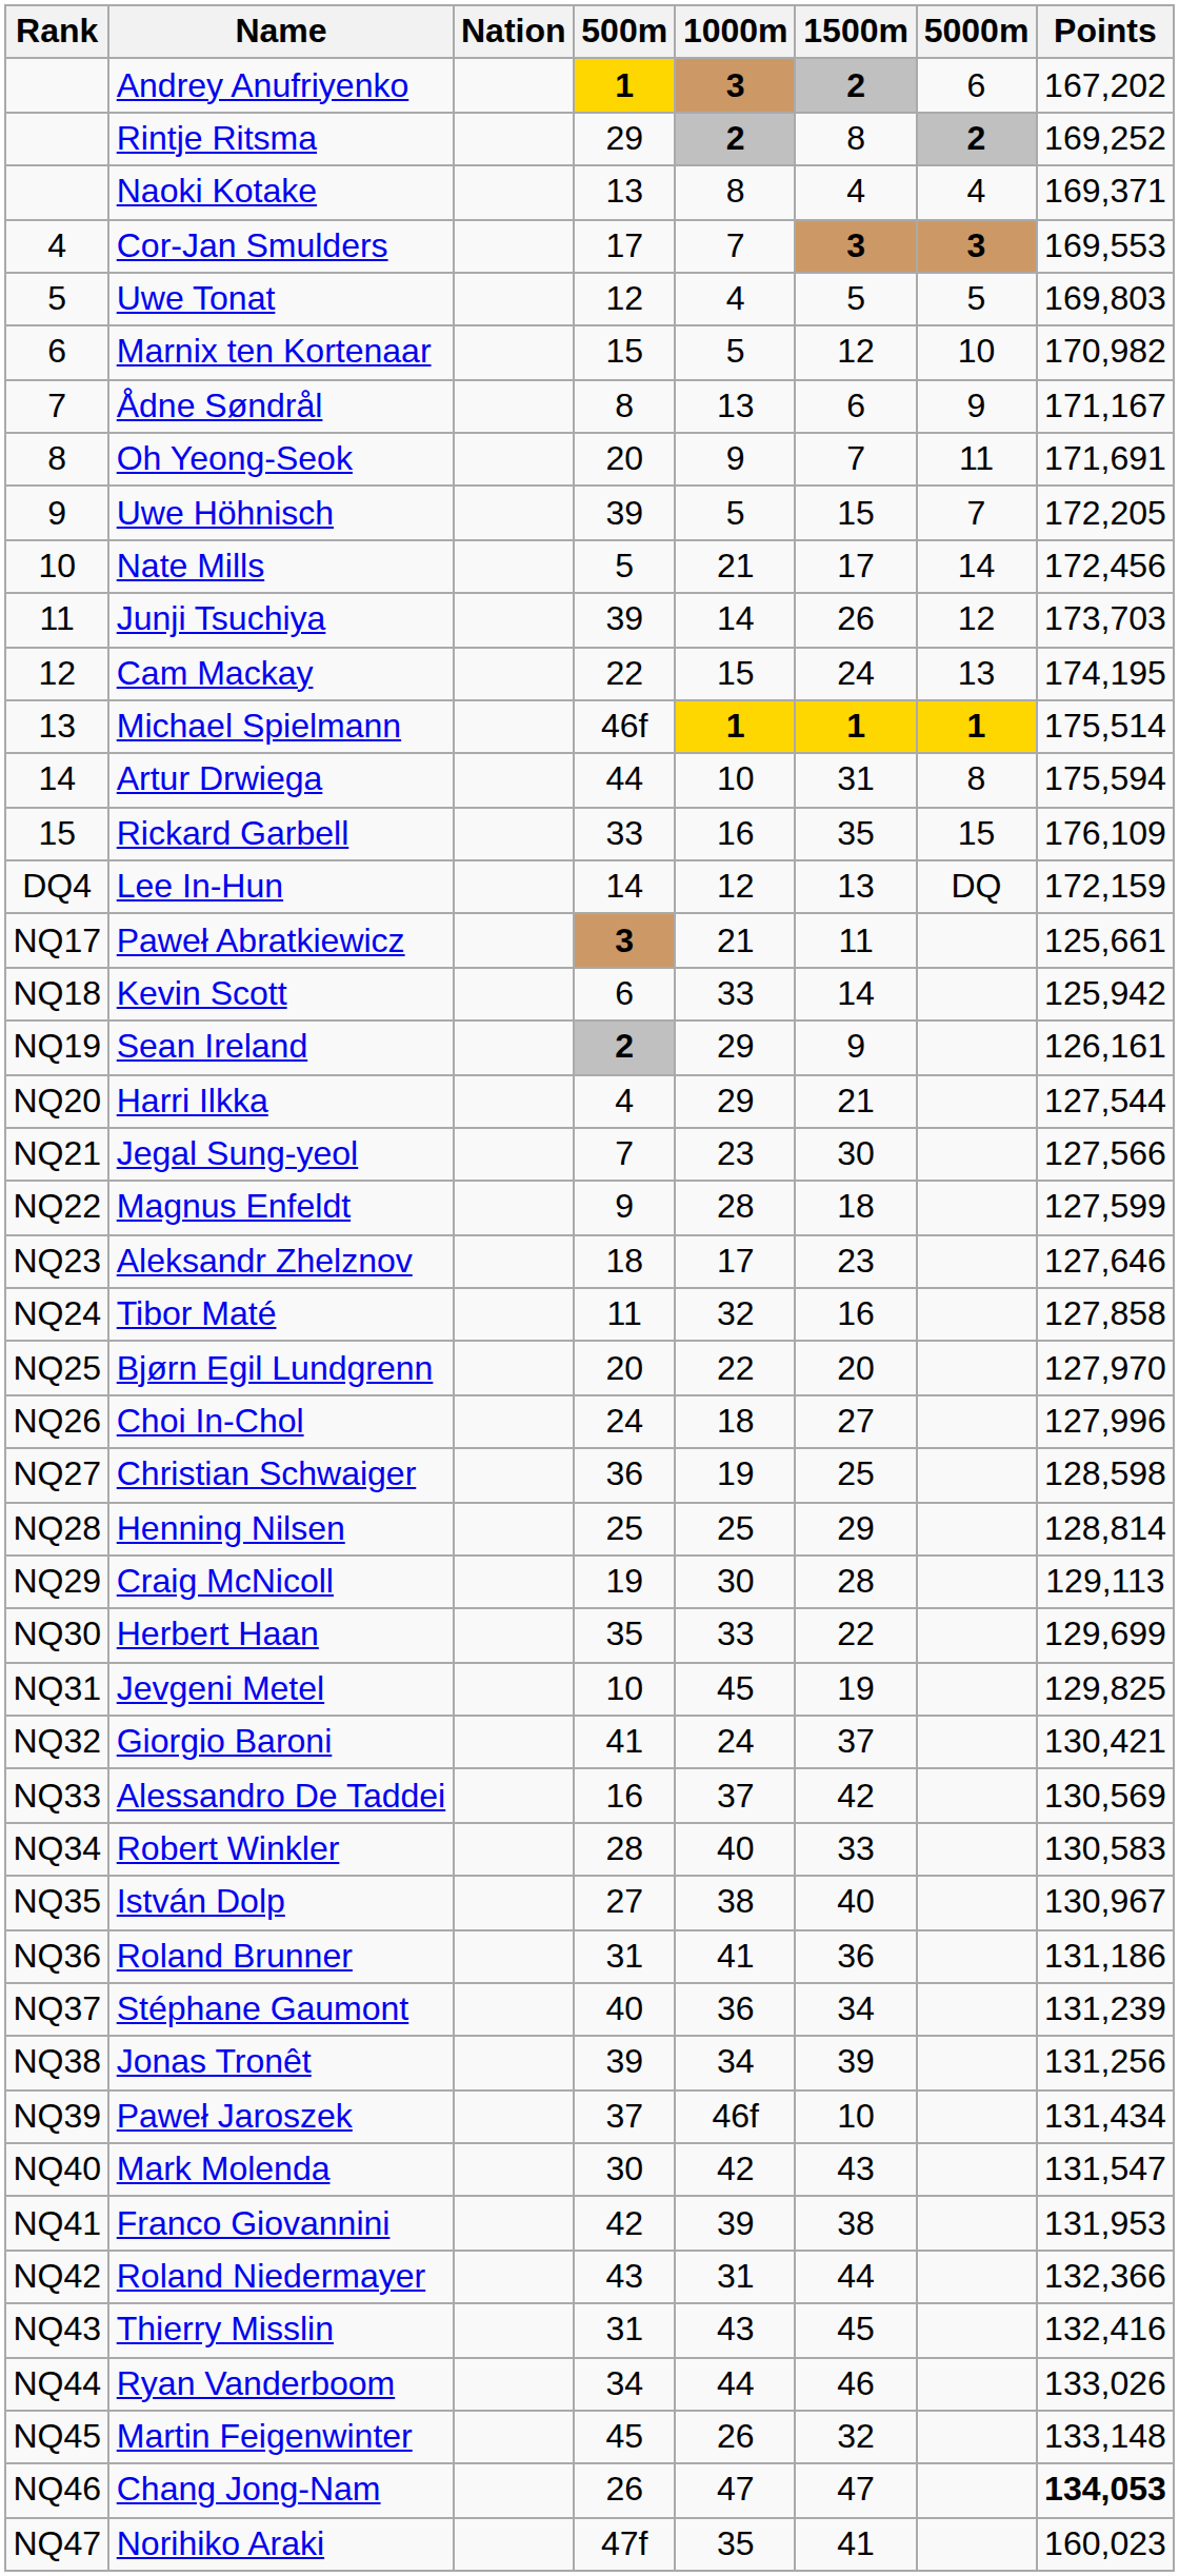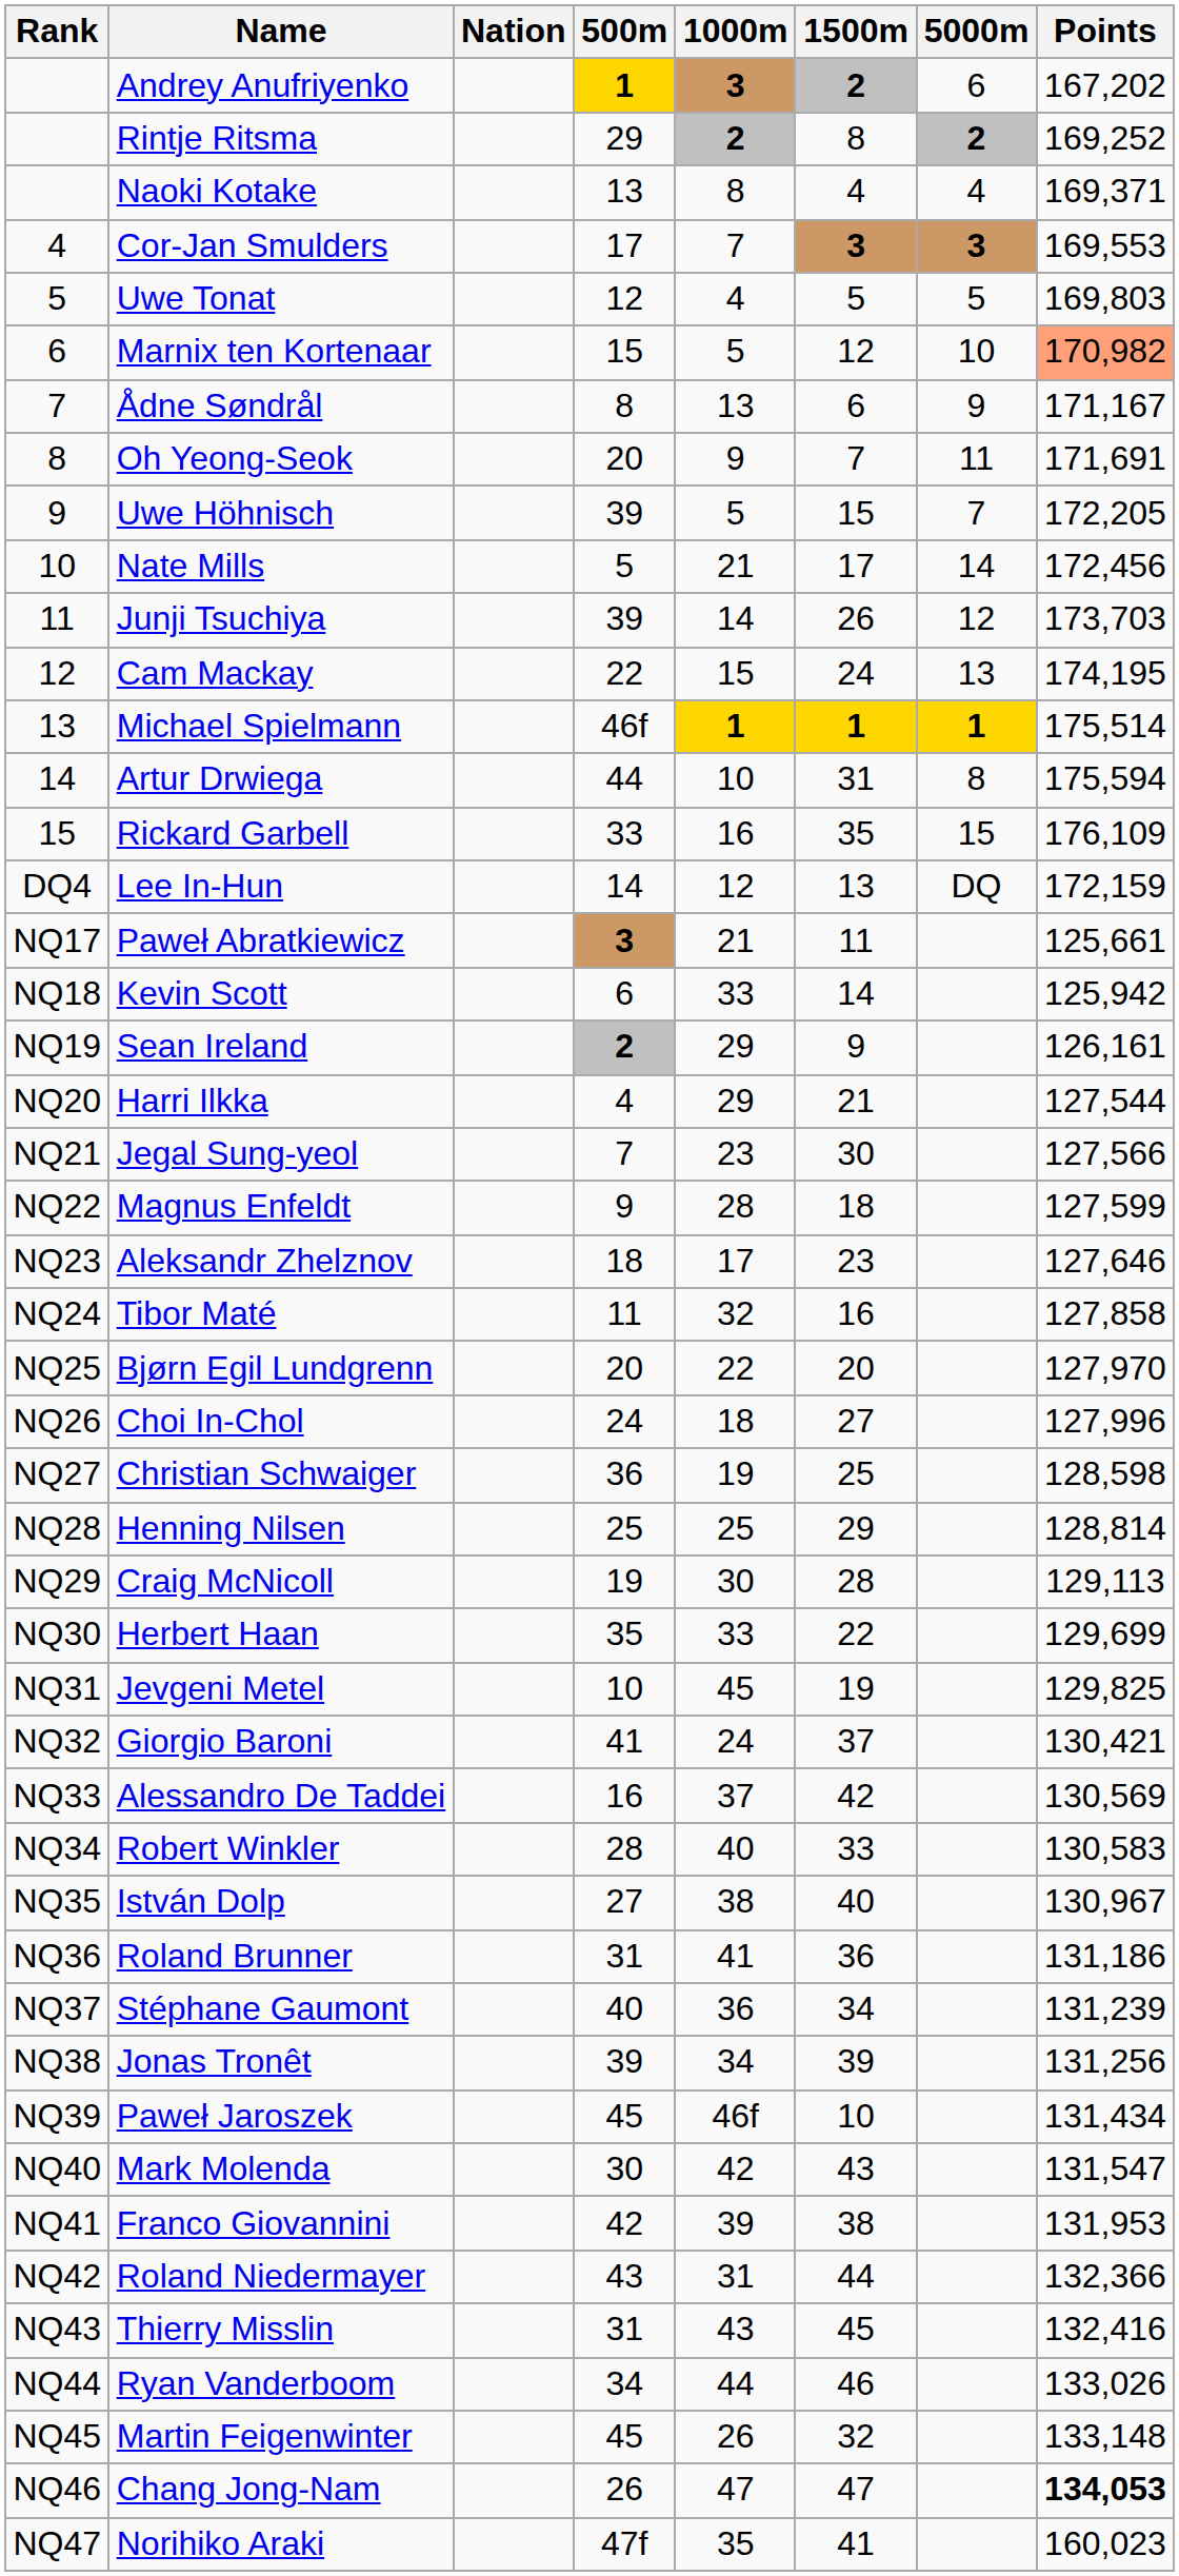 <table class="wikitable sortable" style="text-align:center">
 <tr>
 <th><strong>Rank</strong></th>
 <th><strong>Name</strong></th>
 <th><strong>Nation</strong></th>
 <th><strong>500m</strong></th>
 <th><strong>1000m</strong></th>
 <th><strong>1500m</strong></th>
 <th><strong>5000m</strong></th>
 <th><strong>Points</strong></th>
 </tr>
 <tr>
 <td></td>
 <td align="left"><a href='#'>Andrey Anufriyenko</a></td>
 <td align="left"></td>
 <td style="background:gold;"><strong>1</strong></td>
 <td bgcolor="cc9966"><strong>3</strong></td>
 <td style="background:silver;"><strong>2</strong></td>
 <td>6</td>
 <td>167,202</td>
 </tr>
 <tr>
 <td></td>
 <td align="left"><a href='#'>Rintje Ritsma</a></td>
 <td align="left"></td>
 <td>29</td>
 <td style="background:silver;"><strong>2</strong></td>
 <td>8</td>
 <td style="background:silver;"><strong>2</strong></td>
 <td>169,252</td>
 </tr>
 <tr>
 <td></td>
 <td align="left"><a href='#'>Naoki Kotake</a></td>
 <td align="left"></td>
 <td>13</td>
 <td>8</td>
 <td>4</td>
 <td>4</td>
 <td>169,371</td>
 </tr>
 <tr>
 <td>4</td>
 <td align="left"><a href='#'>Cor-Jan Smulders</a></td>
 <td align="left"></td>
 <td>17</td>
 <td>7</td>
 <td bgcolor="cc9966"><strong>3</strong></td>
 <td bgcolor="cc9966"><strong>3</strong></td>
 <td>169,553</td>
 </tr>
 <tr>
 <td>5</td>
 <td align="left"><a href='#'>Uwe Tonat</a></td>
 <td align="left"></td>
 <td>12</td>
 <td>4</td>
 <td>5</td>
 <td>5</td>
 <td>169,803</td>
 </tr>
 <tr>
 <td>6</td>
 <td align="left"><a href='#'>Marnix ten Kortenaar</a></td>
 <td align="left"></td>
 <td>15</td>
 <td>5</td>
 <td>12</td>
 <td>10</td>
-<td>170,982</td>
+<td style="background: lightsalmon;">170,982</td>
 </tr>
 <tr>
 <td>7</td>
 <td align="left"><a href='#'>Ådne Søndrål</a></td>
 <td align="left"></td>
 <td>8</td>
 <td>13</td>
 <td>6</td>
 <td>9</td>
 <td>171,167</td>
 </tr>
 <tr>
 <td>8</td>
 <td align="left"><a href='#'>Oh Yeong-Seok</a></td>
 <td align="left"></td>
 <td>20</td>
 <td>9</td>
 <td>7</td>
 <td>11</td>
 <td>171,691</td>
 </tr>
 <tr>
 <td>9</td>
 <td align="left"><a href='#'>Uwe Höhnisch</a></td>
 <td align="left"></td>
 <td>39</td>
 <td>5</td>
 <td>15</td>
 <td>7</td>
 <td>172,205</td>
 </tr>
 <tr>
 <td>10</td>
 <td align="left"><a href='#'>Nate Mills</a></td>
 <td align="left"></td>
 <td>5</td>
 <td>21</td>
 <td>17</td>
 <td>14</td>
 <td>172,456</td>
 </tr>
 <tr>
 <td>11</td>
 <td align="left"><a href='#'>Junji Tsuchiya</a></td>
 <td align="left"></td>
 <td>39</td>
 <td>14</td>
 <td>26</td>
 <td>12</td>
 <td>173,703</td>
 </tr>
 <tr>
 <td>12</td>
 <td align="left"><a href='#'>Cam Mackay</a></td>
 <td align="left"></td>
 <td>22</td>
 <td>15</td>
 <td>24</td>
 <td>13</td>
 <td>174,195</td>
 </tr>
 <tr>
 <td>13</td>
 <td align="left"><a href='#'>Michael Spielmann</a></td>
 <td align="left"></td>
 <td>46f</td>
 <td style="background:gold;"><strong>1</strong></td>
 <td style="background:gold;"><strong>1</strong></td>
 <td style="background:gold;"><strong>1</strong></td>
 <td>175,514</td>
 </tr>
 <tr>
 <td>14</td>
 <td align="left"><a href='#'>Artur Drwiega</a></td>
 <td align="left"></td>
 <td>44</td>
 <td>10</td>
 <td>31</td>
 <td>8</td>
 <td>175,594</td>
 </tr>
 <tr>
 <td>15</td>
 <td align="left"><a href='#'>Rickard Garbell</a></td>
 <td align="left"></td>
 <td>33</td>
 <td>16</td>
 <td>35</td>
 <td>15</td>
 <td>176,109</td>
 </tr>
 <tr>
 <td>DQ4</td>
 <td align="left"><a href='#'>Lee In-Hun</a></td>
 <td align="left"></td>
 <td>14</td>
 <td>12</td>
 <td>13</td>
 <td>DQ</td>
 <td>172,159</td>
 </tr>
 <tr>
 <td>NQ17</td>
 <td align="left"><a href='#'>Paweł Abratkiewicz</a></td>
 <td align="left"></td>
 <td bgcolor="cc9966"><strong>3</strong></td>
 <td>21</td>
 <td>11</td>
 <td></td>
 <td>125,661</td>
 </tr>
 <tr>
 <td>NQ18</td>
 <td align="left"><a href='#'>Kevin Scott</a></td>
 <td align="left"></td>
 <td>6</td>
 <td>33</td>
 <td>14</td>
 <td></td>
 <td>125,942</td>
 </tr>
 <tr>
 <td>NQ19</td>
 <td align="left"><a href='#'>Sean Ireland</a></td>
 <td align="left"></td>
 <td style="background:silver;"><strong>2</strong></td>
 <td>29</td>
 <td>9</td>
 <td></td>
 <td>126,161</td>
 </tr>
 <tr>
 <td>NQ20</td>
 <td align="left"><a href='#'>Harri Ilkka</a></td>
 <td align="left"></td>
 <td>4</td>
 <td>29</td>
 <td>21</td>
 <td></td>
 <td>127,544</td>
 </tr>
 <tr>
 <td>NQ21</td>
 <td align="left"><a href='#'>Jegal Sung-yeol</a></td>
 <td align="left"></td>
 <td>7</td>
 <td>23</td>
 <td>30</td>
 <td></td>
 <td>127,566</td>
 </tr>
 <tr>
 <td>NQ22</td>
 <td align="left"><a href='#'>Magnus Enfeldt</a></td>
 <td align="left"></td>
 <td>9</td>
 <td>28</td>
 <td>18</td>
 <td></td>
 <td>127,599</td>
 </tr>
 <tr>
 <td>NQ23</td>
 <td align="left"><a href='#'>Aleksandr Zhelznov</a></td>
 <td align="left"></td>
 <td>18</td>
 <td>17</td>
 <td>23</td>
 <td></td>
 <td>127,646</td>
 </tr>
 <tr>
 <td>NQ24</td>
 <td align="left"><a href='#'>Tibor Maté</a></td>
 <td align="left"></td>
 <td>11</td>
 <td>32</td>
 <td>16</td>
 <td></td>
 <td>127,858</td>
 </tr>
 <tr>
 <td>NQ25</td>
 <td align="left"><a href='#'>Bjørn Egil Lundgrenn</a></td>
 <td align="left"></td>
 <td>20</td>
 <td>22</td>
 <td>20</td>
 <td></td>
 <td>127,970</td>
 </tr>
 <tr>
 <td>NQ26</td>
 <td align="left"><a href='#'>Choi In-Chol</a></td>
 <td align="left"></td>
 <td>24</td>
 <td>18</td>
 <td>27</td>
 <td></td>
 <td>127,996</td>
 </tr>
 <tr>
 <td>NQ27</td>
 <td align="left"><a href='#'>Christian Schwaiger</a></td>
 <td align="left"></td>
 <td>36</td>
 <td>19</td>
 <td>25</td>
 <td></td>
 <td>128,598</td>
 </tr>
 <tr>
 <td>NQ28</td>
 <td align="left"><a href='#'>Henning Nilsen</a></td>
 <td align="left"></td>
 <td>25</td>
 <td>25</td>
 <td>29</td>
 <td></td>
 <td>128,814</td>
 </tr>
 <tr>
 <td>NQ29</td>
 <td align="left"><a href='#'>Craig McNicoll</a></td>
 <td align="left"></td>
 <td>19</td>
 <td>30</td>
 <td>28</td>
 <td></td>
 <td>129,113</td>
 </tr>
 <tr>
 <td>NQ30</td>
 <td align="left"><a href='#'>Herbert Haan</a></td>
 <td align="left"></td>
 <td>35</td>
 <td>33</td>
 <td>22</td>
 <td></td>
 <td>129,699</td>
 </tr>
 <tr>
 <td>NQ31</td>
 <td align="left"><a href='#'>Jevgeni Metel</a></td>
 <td align="left"></td>
 <td>10</td>
 <td>45</td>
 <td>19</td>
 <td></td>
 <td>129,825</td>
 </tr>
 <tr>
 <td>NQ32</td>
 <td align="left"><a href='#'>Giorgio Baroni</a></td>
 <td align="left"></td>
 <td>41</td>
 <td>24</td>
 <td>37</td>
 <td></td>
 <td>130,421</td>
 </tr>
 <tr>
 <td>NQ33</td>
 <td align="left"><a href='#'>Alessandro De Taddei</a></td>
 <td align="left"></td>
 <td>16</td>
 <td>37</td>
 <td>42</td>
 <td></td>
 <td>130,569</td>
 </tr>
 <tr>
 <td>NQ34</td>
 <td align="left"><a href='#'>Robert Winkler</a></td>
 <td align="left"></td>
 <td>28</td>
 <td>40</td>
 <td>33</td>
 <td></td>
 <td>130,583</td>
 </tr>
 <tr>
 <td>NQ35</td>
 <td align="left"><a href='#'>István Dolp</a></td>
 <td align="left"></td>
 <td>27</td>
 <td>38</td>
 <td>40</td>
 <td></td>
 <td>130,967</td>
 </tr>
 <tr>
 <td>NQ36</td>
 <td align="left"><a href='#'>Roland Brunner</a></td>
 <td align="left"></td>
 <td>31</td>
 <td>41</td>
 <td>36</td>
 <td></td>
 <td>131,186</td>
 </tr>
 <tr>
 <td>NQ37</td>
 <td align="left"><a href='#'>Stéphane Gaumont</a></td>
 <td align="left"></td>
 <td>40</td>
 <td>36</td>
 <td>34</td>
 <td></td>
 <td>131,239</td>
 </tr>
 <tr>
 <td>NQ38</td>
 <td align="left"><a href='#'>Jonas Tronêt</a></td>
 <td align="left"></td>
 <td>39</td>
 <td>34</td>
 <td>39</td>
 <td></td>
 <td>131,256</td>
 </tr>
 <tr>
 <td>NQ39</td>
 <td align="left"><a href='#'>Paweł Jaroszek</a></td>
 <td align="left"></td>
-<td>37</td>
+<td>45</td>
 <td>46f</td>
 <td>10</td>
 <td></td>
 <td>131,434</td>
 </tr>
 <tr>
 <td>NQ40</td>
 <td align="left"><a href='#'>Mark Molenda</a></td>
 <td align="left"></td>
 <td>30</td>
 <td>42</td>
 <td>43</td>
 <td></td>
 <td>131,547</td>
 </tr>
 <tr>
 <td>NQ41</td>
 <td align="left"><a href='#'>Franco Giovannini</a></td>
 <td align="left"></td>
 <td>42</td>
 <td>39</td>
 <td>38</td>
 <td></td>
 <td>131,953</td>
 </tr>
 <tr>
 <td>NQ42</td>
 <td align="left"><a href='#'>Roland Niedermayer</a></td>
 <td align="left"></td>
 <td>43</td>
 <td>31</td>
 <td>44</td>
 <td></td>
 <td>132,366</td>
 </tr>
 <tr>
 <td>NQ43</td>
 <td align="left"><a href='#'>Thierry Misslin</a></td>
 <td align="left"></td>
 <td>31</td>
 <td>43</td>
 <td>45</td>
 <td></td>
 <td>132,416</td>
 </tr>
 <tr>
 <td>NQ44</td>
 <td align="left"><a href='#'>Ryan Vanderboom</a></td>
 <td align="left"></td>
 <td>34</td>
 <td>44</td>
 <td>46</td>
 <td></td>
 <td>133,026</td>
 </tr>
 <tr>
 <td>NQ45</td>
 <td align="left"><a href='#'>Martin Feigenwinter</a></td>
 <td align="left"></td>
 <td>45</td>
 <td>26</td>
 <td>32</td>
 <td></td>
 <td>133,148</td>
 </tr>
 <tr>
 <td>NQ46</td>
 <td align="left"><a href='#'>Chang Jong-Nam</a></td>
 <td align="left"></td>
 <td>26</td>
 <td>47</td>
 <td>47</td>
 <td></td>
 <td><strong>134,053</strong></td>
 </tr>
 <tr>
 <td>NQ47</td>
 <td align="left"><a href='#'>Norihiko Araki</a></td>
 <td align="left"></td>
 <td>47f</td>
 <td>35</td>
 <td>41</td>
 <td></td>
 <td>160,023</td>
 </tr>
 </table>
